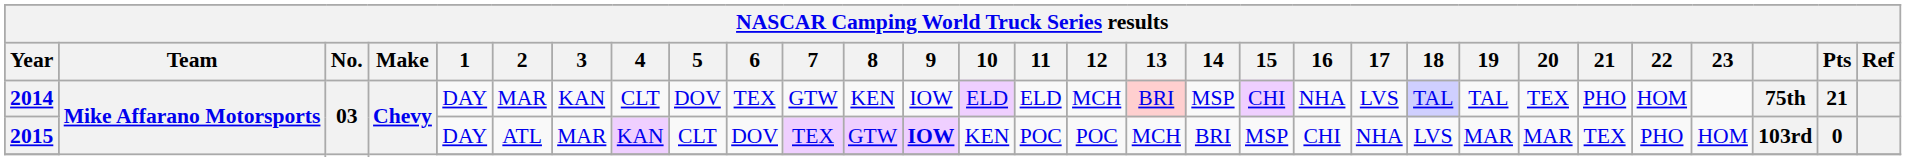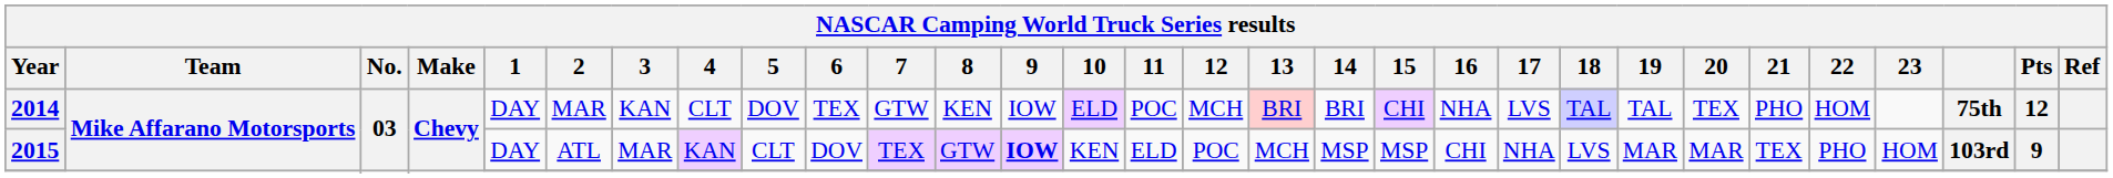 <table class="wikitable" style="text-align:center; font-size:75%">
 <tr>
 <th colspan=43><a href='#'>NASCAR Camping World Truck Series</a> results</th>
 </tr>
 <tr>
 <th>Year</th>
 <th>Team</th>
 <th>No.</th>
 <th>Make</th>
 <th>1</th>
 <th>2</th>
 <th>3</th>
 <th>4</th>
 <th>5</th>
 <th>6</th>
 <th>7</th>
 <th>8</th>
 <th>9</th>
 <th>10</th>
 <th>11</th>
 <th>12</th>
 <th>13</th>
 <th>14</th>
 <th>15</th>
 <th>16</th>
 <th>17</th>
 <th>18</th>
 <th>19</th>
 <th>20</th>
 <th>21</th>
 <th>22</th>
 <th>23</th>
 <th></th>
 <th>Pts</th>
 <th>Ref</th>
 </tr>
 <tr>
 <th><a href='#'>2014</a></th>
 <th rowspan=4><a href='#'>Mike Affarano Motorsports</a></th>
 <th rowspan=4>03</th>
 <th rowspan=4><a href='#'>Chevy</a></th>
 <td><a href='#'>DAY</a></td>
 <td><a href='#'>MAR</a></td>
 <td><a href='#'>KAN</a></td>
 <td><a href='#'>CLT</a></td>
 <td><a href='#'>DOV</a></td>
 <td><a href='#'>TEX</a></td>
 <td><a href='#'>GTW</a></td>
 <td><a href='#'>KEN</a></td>
 <td><a href='#'>IOW</a></td>
 <td style="background:#EFCFFF;"><a href='#'>ELD</a><br></td>
-<td><a href='#'>ELD</a></td>
+<td><a href='#'>POC</a></td>
 <td><a href='#'>MCH</a></td>
 <td style="background:#FFCFCF"><a href='#'>BRI</a><br></td>
-<td><a href='#'>MSP</a></td>
+<td><a href='#'>BRI</a></td>
 <td style="background:#EFCFFF;"><a href='#'>CHI</a><br></td>
 <td><a href='#'>NHA</a></td>
 <td><a href='#'>LVS</a></td>
 <td style="background:#CFCFFF;"><a href='#'>TAL</a><br></td>
 <td><a href='#'>TAL</a></td>
 <td><a href='#'>TEX</a></td>
 <td><a href='#'>PHO</a></td>
 <td><a href='#'>HOM</a></td>
 <td></td>
 <th>75th</th>
-<th>21</th>
+<th>12</th>
 <th></th>
 </tr>
 <tr>
 <th><a href='#'>2015</a></th>
 <td><a href='#'>DAY</a></td>
 <td><a href='#'>ATL</a></td>
 <td><a href='#'>MAR</a></td>
 <td style="background:#EFCFFF;"><a href='#'>KAN</a><br></td>
 <td><a href='#'>CLT</a></td>
 <td><a href='#'>DOV</a></td>
 <td style="background:#EFCFFF;"><a href='#'>TEX</a><br></td>
 <td style="background:#EFCFFF;"><a href='#'>GTW</a><br></td>
 <td style="background:#EFCFFF;"><strong><a href='#'>IOW</a><br></strong></td>
 <td><a href='#'>KEN</a></td>
-<td><a href='#'>POC</a></td>
+<td><a href='#'>ELD</a></td>
 <td><a href='#'>POC</a></td>
 <td><a href='#'>MCH</a></td>
-<td><a href='#'>BRI</a></td>
+<td><a href='#'>MSP</a></td>
 <td><a href='#'>MSP</a></td>
 <td><a href='#'>CHI</a></td>
 <td><a href='#'>NHA</a></td>
 <td><a href='#'>LVS</a></td>
 <td><a href='#'>MAR</a></td>
 <td><a href='#'>MAR</a></td>
 <td><a href='#'>TEX</a></td>
 <td><a href='#'>PHO</a></td>
 <td><a href='#'>HOM</a></td>
 <th>103rd</th>
-<th>0</th>
+<th>9</th>
 <th></th>
 </tr>
 <tr>
 </tr>
 </table>
